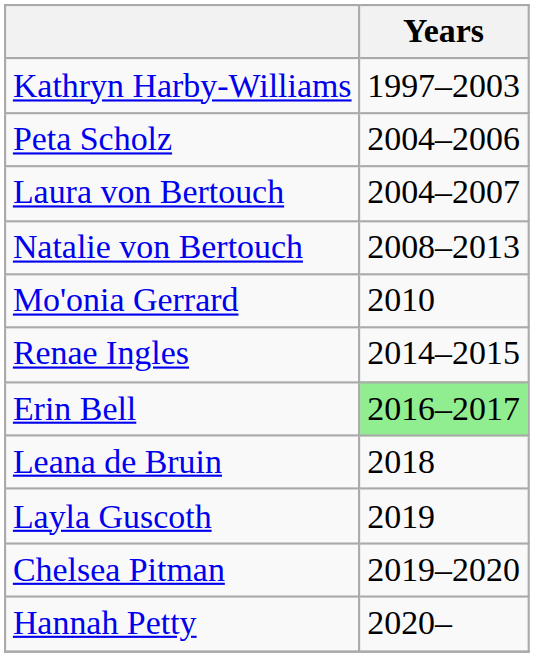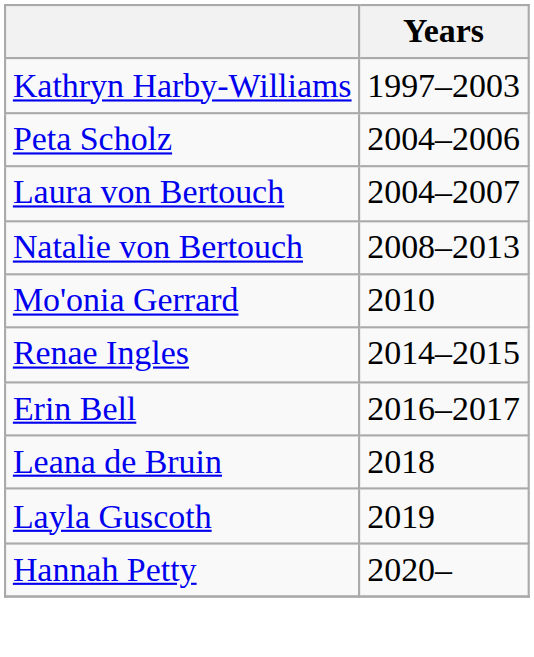 <table class="wikitable collapsible">
 <tr>
 <th></th>
 <th>Years</th>
 </tr>
 <tr>
 <td><a href='#'>Kathryn Harby-Williams</a></td>
 <td>1997–2003</td>
 </tr>
 <tr>
 <td><a href='#'>Peta Scholz</a></td>
 <td>2004–2006</td>
 </tr>
 <tr>
 <td><a href='#'>Laura von Bertouch</a></td>
 <td>2004–2007</td>
 </tr>
 <tr>
 <td><a href='#'>Natalie von Bertouch</a></td>
 <td>2008–2013</td>
 </tr>
 <tr>
 <td><a href='#'>Mo'onia Gerrard</a></td>
 <td>2010</td>
 </tr>
 <tr>
 <td><a href='#'>Renae Ingles</a></td>
 <td>2014–2015</td>
 </tr>
 <tr>
 <td><a href='#'>Erin Bell</a></td>
-<td style="background: lightgreen;">2016–2017</td>
+<td>2016–2017</td>
 </tr>
 <tr>
 <td><a href='#'>Leana de Bruin</a></td>
 <td>2018</td>
 </tr>
 <tr>
 <td><a href='#'>Layla Guscoth</a></td>
 <td>2019</td>
 </tr>
 <tr>
-<td><a href='#'>Chelsea Pitman</a></td>
-<td>2019–2020</td>
-</tr>
-<tr>
 <td><a href='#'>Hannah Petty</a></td>
 <td>2020–</td>
 </tr>
 <tr>
 </tr>
 </table>
